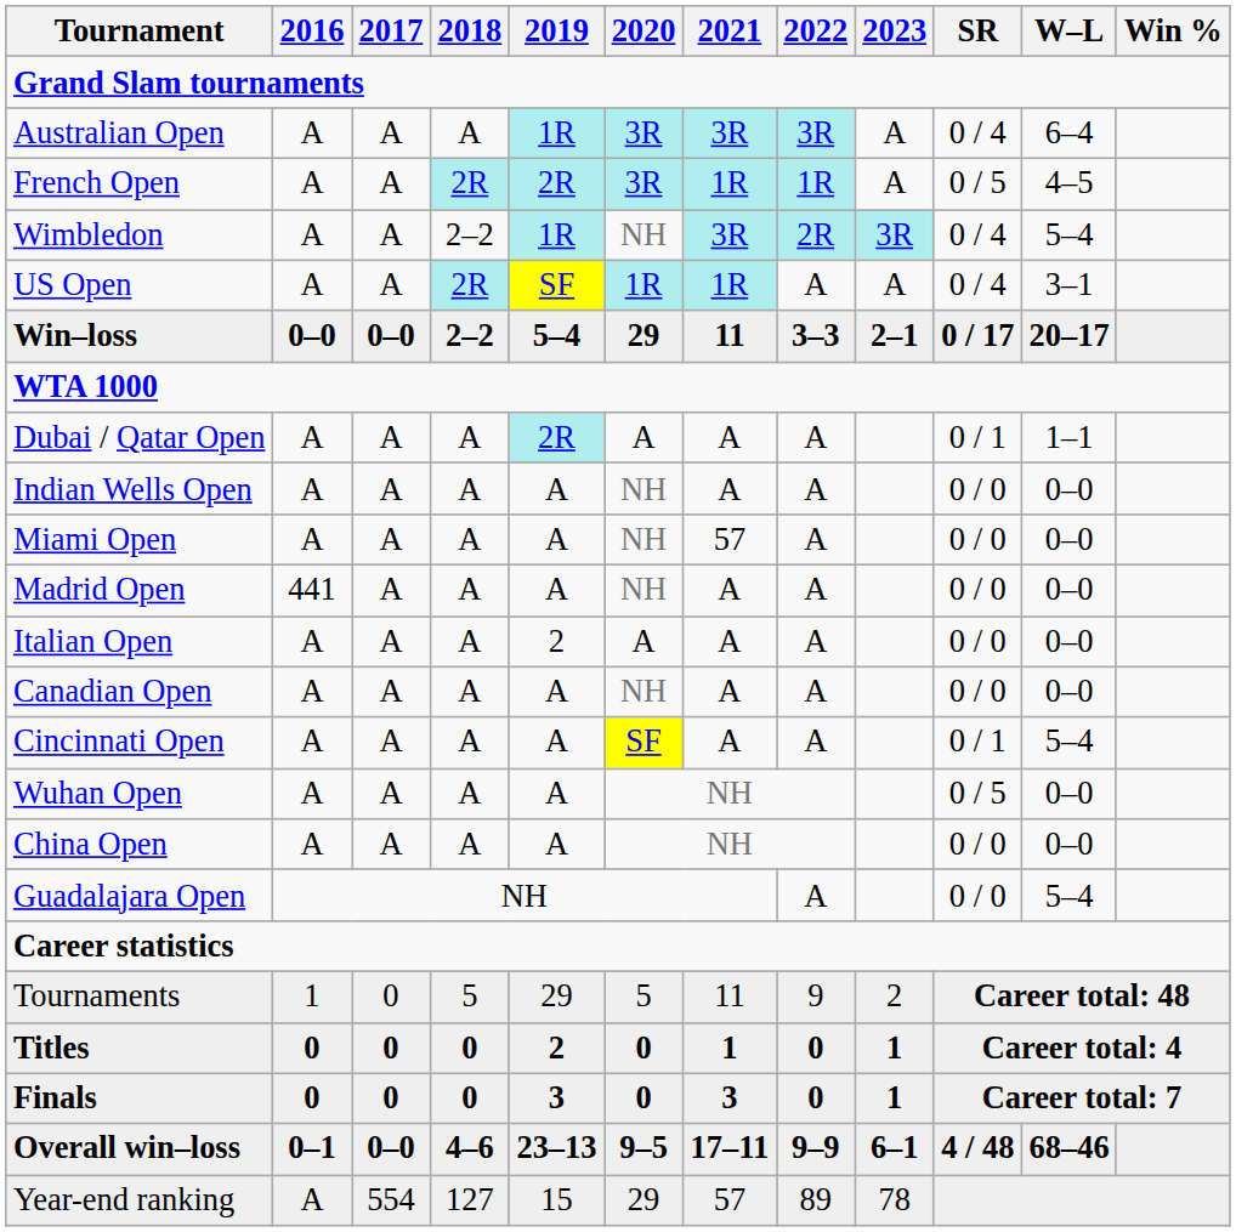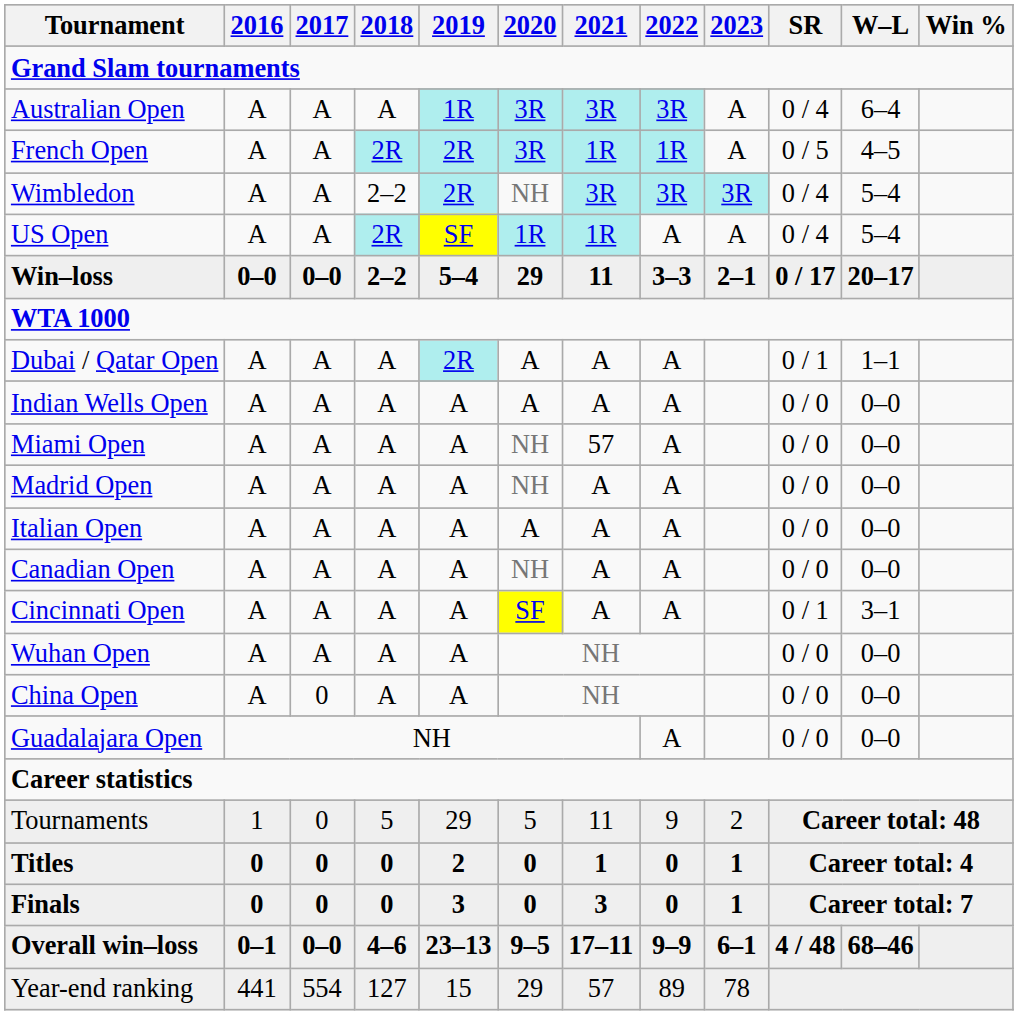 <table class="wikitable" style="text-align:center">
 <tr>
 <th>Tournament</th>
 <th><a href='#'>2016</a></th>
 <th><a href='#'>2017</a></th>
 <th><a href='#'>2018</a></th>
 <th><a href='#'>2019</a></th>
 <th><a href='#'>2020</a></th>
 <th><a href='#'>2021</a></th>
 <th><a href='#'>2022</a></th>
 <th><a href='#'>2023</a></th>
 <th>SR</th>
 <th>W–L</th>
 <th>Win %</th>
 </tr>
 <tr>
 <td colspan="12" align="left"><strong><a href='#'>Grand Slam tournaments</a></strong></td>
 </tr>
 <tr>
 <td align="left"><a href='#'>Australian Open</a></td>
 <td>A</td>
 <td>A</td>
 <td>A</td>
 <td bgcolor="afeeee"><a href='#'>1R</a></td>
 <td bgcolor="afeeee"><a href='#'>3R</a></td>
 <td bgcolor="afeeee"><a href='#'>3R</a></td>
 <td bgcolor="afeeee"><a href='#'>3R</a></td>
 <td>A</td>
 <td>0 / 4</td>
 <td>6–4</td>
 <td></td>
 </tr>
 <tr>
 <td align="left"><a href='#'>French Open</a></td>
 <td>A</td>
 <td>A</td>
 <td bgcolor="afeeee"><a href='#'>2R</a></td>
 <td bgcolor="afeeee"><a href='#'>2R</a></td>
 <td bgcolor="afeeee"><a href='#'>3R</a></td>
 <td bgcolor="afeeee"><a href='#'>1R</a></td>
 <td bgcolor=afeeee><a href='#'>1R</a></td>
 <td>A</td>
 <td>0 / 5</td>
 <td>4–5</td>
 <td></td>
 </tr>
 <tr>
 <td align="left"><a href='#'>Wimbledon</a></td>
 <td>A</td>
 <td>A</td>
 <td>2–2</td>
-<td bgcolor="afeeee"><a href='#'>1R</a></td>
+<td bgcolor="afeeee"><a href='#'>2R</a></td>
 <td style="color:#767676">NH</td>
 <td bgcolor="afeeee"><a href='#'>3R</a></td>
-<td bgcolor="afeeee"><a href='#'>2R</a></td>
+<td bgcolor="afeeee"><a href='#'>3R</a></td>
 <td bgcolor="afeeee"><a href='#'>3R</a></td>
 <td>0 / 4</td>
 <td>5–4</td>
 <td></td>
 </tr>
 <tr>
 <td align="left"><a href='#'>US Open</a></td>
 <td>A</td>
 <td>A</td>
 <td bgcolor="afeeee"><a href='#'>2R</a></td>
 <td bgcolor="yellow"><a href='#'>SF</a></td>
 <td bgcolor="afeeee"><a href='#'>1R</a></td>
 <td bgcolor="afeeee"><a href='#'>1R</a></td>
 <td>A</td>
 <td>A</td>
 <td>0 / 4</td>
-<td>3–1</td>
+<td>5–4</td>
 <td></td>
 </tr>
 <tr style="font-weight:bold;background:#efefef">
 <td style="text-align:left">Win–loss</td>
 <td>0–0</td>
 <td>0–0</td>
 <td>2–2</td>
 <td>5–4</td>
 <td>29</td>
 <td>11</td>
 <td>3–3</td>
 <td>2–1</td>
 <td>0 / 17</td>
 <td>20–17</td>
 <td></td>
 </tr>
 <tr>
 <td colspan="12" align="left"><strong><a href='#'>WTA 1000</a></strong></td>
 </tr>
 <tr>
 <td align="left"><a href='#'>Dubai</a> / <a href='#'>Qatar Open</a></td>
 <td>A</td>
 <td>A</td>
 <td>A</td>
 <td bgcolor=afeeee><a href='#'>2R</a></td>
 <td>A</td>
 <td>A</td>
 <td>A</td>
 <td></td>
 <td>0 / 1</td>
 <td>1–1</td>
 <td></td>
 </tr>
 <tr>
 <td align="left"><a href='#'>Indian Wells Open</a></td>
 <td>A</td>
 <td>A</td>
 <td>A</td>
 <td>A</td>
-<td style="color:#767676">NH</td>
+<td>A</td>
 <td>A</td>
 <td>A</td>
 <td></td>
 <td>0 / 0</td>
 <td>0–0</td>
 <td></td>
 </tr>
 <tr>
 <td align="left"><a href='#'>Miami Open</a></td>
 <td>A</td>
 <td>A</td>
 <td>A</td>
 <td>A</td>
 <td style="color:#767676">NH</td>
 <td>57</td>
 <td>A</td>
 <td></td>
 <td>0 / 0</td>
 <td>0–0</td>
 <td></td>
 </tr>
 <tr>
 <td align="left"><a href='#'>Madrid Open</a></td>
-<td>441</td>
+<td>A</td>
 <td>A</td>
 <td>A</td>
 <td>A</td>
 <td style="color:#767676">NH</td>
 <td>A</td>
 <td>A</td>
 <td></td>
 <td>0 / 0</td>
 <td>0–0</td>
 <td></td>
 </tr>
 <tr>
 <td align="left"><a href='#'>Italian Open</a></td>
 <td>A</td>
 <td>A</td>
 <td>A</td>
-<td>2</td>
+<td>A</td>
 <td>A</td>
 <td>A</td>
 <td>A</td>
 <td></td>
 <td>0 / 0</td>
 <td>0–0</td>
 <td></td>
 </tr>
 <tr>
 <td align="left"><a href='#'>Canadian Open</a></td>
 <td>A</td>
 <td>A</td>
 <td>A</td>
 <td>A</td>
 <td style="color:#767676">NH</td>
 <td>A</td>
 <td>A</td>
 <td></td>
 <td>0 / 0</td>
 <td>0–0</td>
 <td></td>
 </tr>
 <tr>
 <td align="left"><a href='#'>Cincinnati Open</a></td>
 <td>A</td>
 <td>A</td>
 <td>A</td>
 <td>A</td>
 <td bgcolor=yellow><a href='#'>SF</a></td>
 <td>A</td>
 <td>A</td>
 <td></td>
 <td>0 / 1</td>
-<td>5–4</td>
+<td>3–1</td>
 <td></td>
 </tr>
 <tr>
 <td align="left"><a href='#'>Wuhan Open</a></td>
 <td>A</td>
 <td>A</td>
 <td>A</td>
 <td>A</td>
 <td colspan="3" style="color:#767676">NH</td>
 <td></td>
-<td>0 / 5</td>
+<td>0 / 0</td>
 <td>0–0</td>
 <td></td>
 </tr>
 <tr>
 <td align="left"><a href='#'>China Open</a></td>
 <td>A</td>
-<td>A</td>
+<td>0</td>
 <td>A</td>
 <td>A</td>
 <td colspan="3" style="color:#767676">NH</td>
 <td></td>
 <td>0 / 0</td>
 <td>0–0</td>
 <td></td>
 </tr>
 <tr>
 <td align=left><a href='#'>Guadalajara Open</a></td>
 <td colspan="6">NH</td>
 <td>A</td>
 <td></td>
 <td>0 / 0</td>
-<td>5–4</td>
+<td>0–0</td>
 <td></td>
 </tr>
 <tr>
 <td colspan="12" align="left"><strong>Career statistics</strong></td>
 </tr>
 <tr bgcolor="efefef">
 <td align="left">Tournaments</td>
 <td>1</td>
 <td>0</td>
 <td>5</td>
 <td>29</td>
 <td>5</td>
 <td>11</td>
 <td>9</td>
 <td>2</td>
 <td colspan="3"><strong>Career total: 48</strong></td>
 </tr>
 <tr style="font-weight:bold;background:#efefef">
 <td align="left">Titles</td>
 <td>0</td>
 <td>0</td>
 <td>0</td>
 <td>2</td>
 <td>0</td>
 <td>1</td>
 <td>0</td>
 <td>1</td>
 <td colspan="3">Career total: 4</td>
 </tr>
 <tr style="font-weight:bold;background:#efefef">
 <td align="left">Finals</td>
 <td>0</td>
 <td>0</td>
 <td>0</td>
 <td>3</td>
 <td>0</td>
 <td>3</td>
 <td>0</td>
 <td>1</td>
 <td colspan="3">Career total: 7</td>
 </tr>
 <tr style="font-weight:bold;background:#efefef">
 <td align="left">Overall win–loss</td>
 <td>0–1</td>
 <td>0–0</td>
 <td>4–6</td>
 <td>23–13</td>
 <td>9–5</td>
 <td>17–11</td>
 <td>9–9</td>
 <td>6–1</td>
 <td>4 / 48</td>
 <td>68–46</td>
 <td></td>
 </tr>
 <tr bgcolor="efefef">
 <td align="left">Year-end ranking</td>
-<td>A</td>
+<td>441</td>
 <td>554</td>
 <td>127</td>
 <td>15</td>
 <td>29</td>
 <td>57</td>
 <td>89</td>
 <td>78</td>
 <td colspan="3"></td>
 </tr>
 </table>
